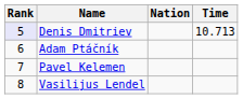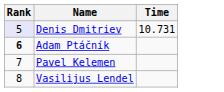 <table class="wikitable sortable" style="text-align:center">
 <tr>
 <th>Rank</th>
 <th>Name</th>
-<th>Nation</th>
 <th>Time</th>
 </tr>
 <tr>
 <td style="background: lavender;">5</td>
 <td align=left><a href='#'>Denis Dmitriev</a></td>
-<td align=left></td>
-<td>10.713</td>
+<td>10.731</td>
 </tr>
 <tr>
-<td>6</td>
+<td><strong>6</strong></td>
 <td align=left><a href='#'>Adam Ptáčník</a></td>
-<td align=left></td>
 <td></td>
 </tr>
 <tr>
 <td>7</td>
 <td align=left><a href='#'>Pavel Kelemen</a></td>
-<td align=left></td>
 <td></td>
 </tr>
 <tr>
 <td>8</td>
 <td align=left><a href='#'>Vasilijus Lendel</a></td>
-<td align=left></td>
 <td></td>
 </tr>
 </table>
